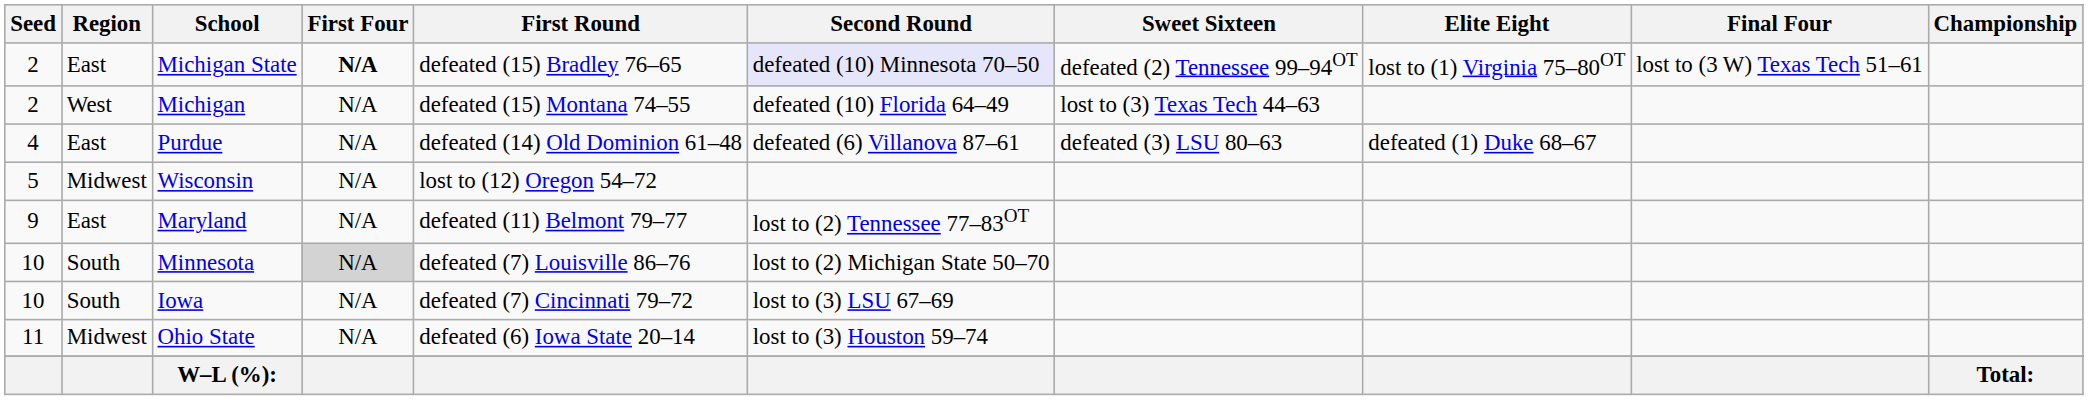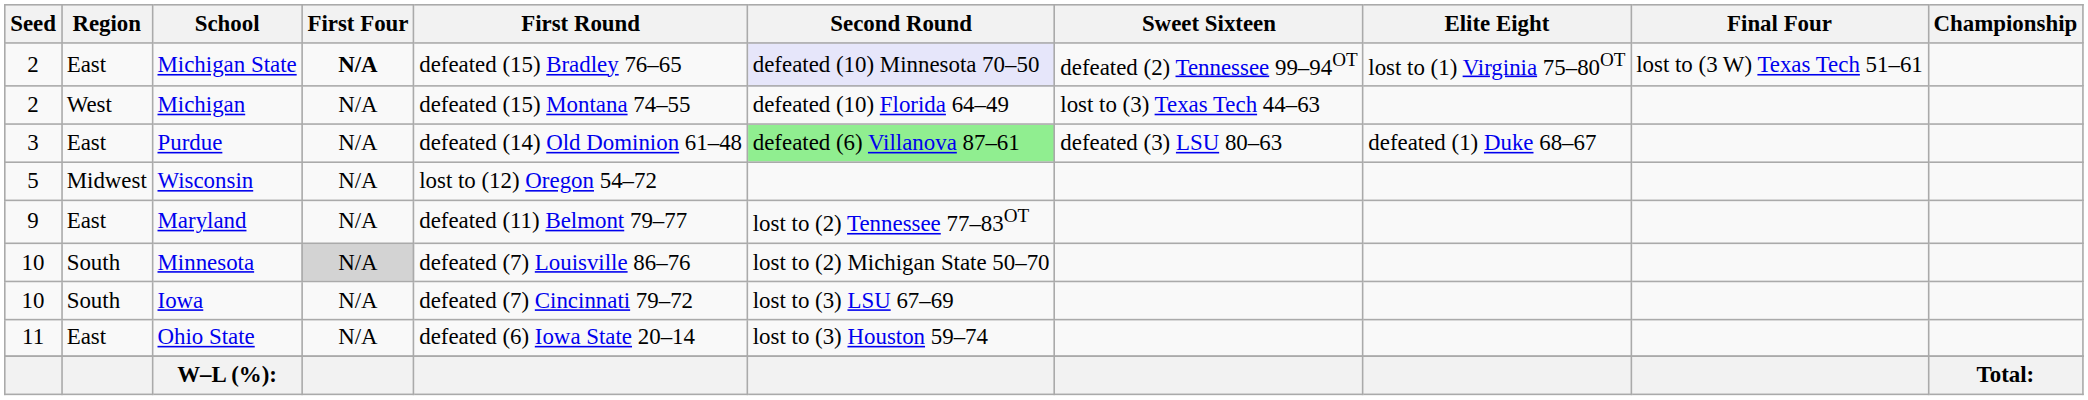 <table class="sortable wikitable" style="white-space:nowrap; font-size:90%">
 <tr>
 <th>Seed</th>
 <th>Region</th>
 <th>School</th>
 <th>First Four</th>
 <th>First Round</th>
 <th>Second Round</th>
 <th>Sweet Sixteen</th>
 <th>Elite Eight</th>
 <th>Final Four</th>
 <th>Championship</th>
 </tr>
 <tr>
 <td align=center>2</td>
 <td>East</td>
 <td><a href='#'>Michigan State</a></td>
 <td align=center><strong>N/A</strong></td>
 <td>defeated (15) <a href='#'>Bradley</a> 76–65</td>
 <td style="background: lavender;">defeated (10) Minnesota 70–50</td>
 <td>defeated (2) <a href='#'>Tennessee</a> 99–94<sup>OT</sup></td>
 <td>lost to (1) <a href='#'>Virginia</a> 75–80<sup>OT</sup></td>
 <td>lost to (3 W) <a href='#'>Texas Tech</a> 51–61</td>
 <td></td>
 </tr>
 <tr>
 <td align=center>2</td>
 <td>West</td>
 <td><a href='#'>Michigan</a></td>
 <td align=center>N/A</td>
 <td>defeated (15) <a href='#'>Montana</a> 74–55</td>
 <td>defeated (10) <a href='#'>Florida</a> 64–49</td>
 <td>lost to (3) <a href='#'>Texas Tech</a> 44–63</td>
 <td></td>
 <td></td>
 <td></td>
 </tr>
 <tr>
-<td align=center>4</td>
+<td align=center>3</td>
 <td>East</td>
 <td><a href='#'>Purdue</a></td>
 <td align=center>N/A</td>
 <td>defeated (14) <a href='#'>Old Dominion</a> 61–48</td>
-<td>defeated (6) <a href='#'>Villanova</a> 87–61</td>
+<td style="background: lightgreen;">defeated (6) <a href='#'>Villanova</a> 87–61</td>
 <td>defeated (3) <a href='#'>LSU</a> 80–63</td>
 <td>defeated (1) <a href='#'>Duke</a> 68–67</td>
 <td></td>
 <td></td>
 </tr>
 <tr>
 <td align=center>5</td>
 <td>Midwest</td>
 <td><a href='#'>Wisconsin</a></td>
 <td align=center>N/A</td>
 <td>lost to (12) <a href='#'>Oregon</a> 54–72</td>
 <td></td>
 <td></td>
 <td></td>
 <td></td>
 <td></td>
 </tr>
 <tr>
 <td align=center>9</td>
 <td>East</td>
 <td><a href='#'>Maryland</a></td>
 <td align=center>N/A</td>
 <td>defeated (11) <a href='#'>Belmont</a> 79–77</td>
 <td>lost to (2) <a href='#'>Tennessee</a> 77–83<sup>OT</sup></td>
 <td></td>
 <td></td>
 <td></td>
 <td></td>
 </tr>
 <tr>
 <td align=center>10</td>
 <td>South</td>
 <td><a href='#'>Minnesota</a></td>
 <td align=center style="background: lightgrey;">N/A</td>
 <td>defeated (7) <a href='#'>Louisville</a> 86–76</td>
 <td>lost to (2) Michigan State 50–70</td>
 <td></td>
 <td></td>
 <td></td>
 <td></td>
 </tr>
 <tr>
 <td align=center>10</td>
 <td>South</td>
 <td><a href='#'>Iowa</a></td>
 <td align=center>N/A</td>
 <td>defeated (7) <a href='#'>Cincinnati</a> 79–72</td>
 <td>lost to (3) <a href='#'>LSU</a> 67–69</td>
 <td></td>
 <td></td>
 <td></td>
 <td></td>
 </tr>
 <tr>
 <td align=center>11</td>
-<td>Midwest</td>
+<td>East</td>
 <td><a href='#'>Ohio State</a></td>
 <td align=center>N/A</td>
 <td>defeated (6) <a href='#'>Iowa State</a> 20–14</td>
 <td>lost to (3) <a href='#'>Houston</a> 59–74</td>
 <td></td>
 <td></td>
 <td></td>
 <td></td>
 </tr>
 <tr>
 </tr>
 <tr>
 <th></th>
 <th></th>
 <th>W–L (%):</th>
 <th></th>
 <th></th>
 <th></th>
 <th></th>
 <th></th>
 <th></th>
 <th> Total: </th>
 </tr>
 </table>
